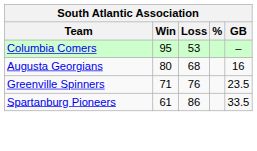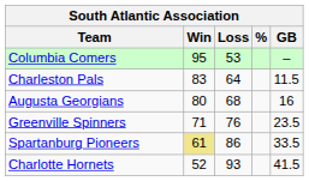 <table class="wikitable">
 <tr>
 <th colspan="5">South Atlantic Association</th>
 </tr>
 <tr>
 <th width="60%">Team</th>
 <th>Win</th>
 <th>Loss</th>
 <th>%</th>
 <th>GB</th>
 </tr>
 <tr align=center bgcolor=ccffcc>
 <td align=left><a href='#'>Columbia Comers</a></td>
 <td>95</td>
 <td>53</td>
 <td></td>
 <td>–</td>
 </tr>
 <tr align=center>
+<td align=left><a href='#'>Charleston Pals</a></td>
+<td>83</td>
+<td>64</td>
+<td></td>
+<td>11.5</td>
+</tr>
+<tr align=center>
 <td align=left><a href='#'>Augusta Georgians</a></td>
 <td>80</td>
 <td>68</td>
 <td></td>
 <td>16</td>
 </tr>
 <tr align=center>
 <td align=left><a href='#'>Greenville Spinners</a></td>
 <td>71</td>
 <td>76</td>
 <td></td>
 <td>23.5</td>
 </tr>
 <tr align=center>
 <td align=left><a href='#'>Spartanburg Pioneers</a></td>
-<td>61</td>
+<td style="background: khaki;">61</td>
 <td>86</td>
 <td></td>
 <td>33.5</td>
 </tr>
+<tr align=center>
+<td align=left><a href='#'>Charlotte Hornets</a></td>
+<td>52</td>
+<td>93</td>
+<td></td>
+<td>41.5</td>
+</tr>
 </table>
